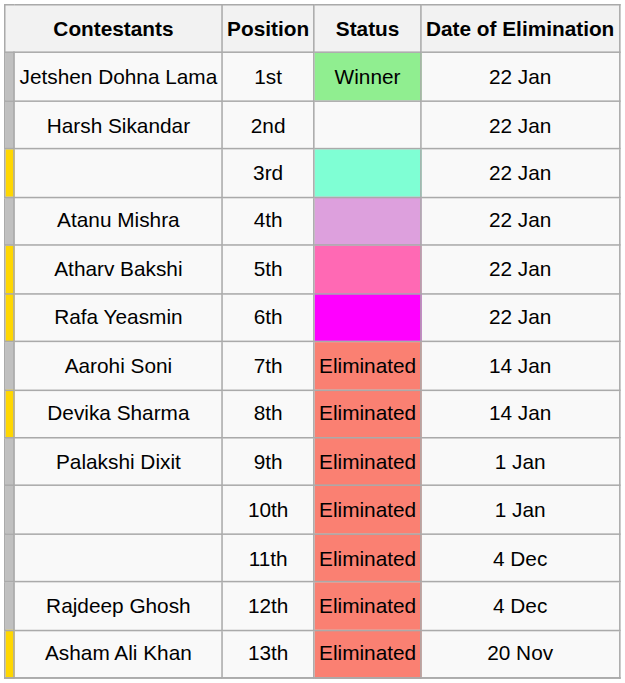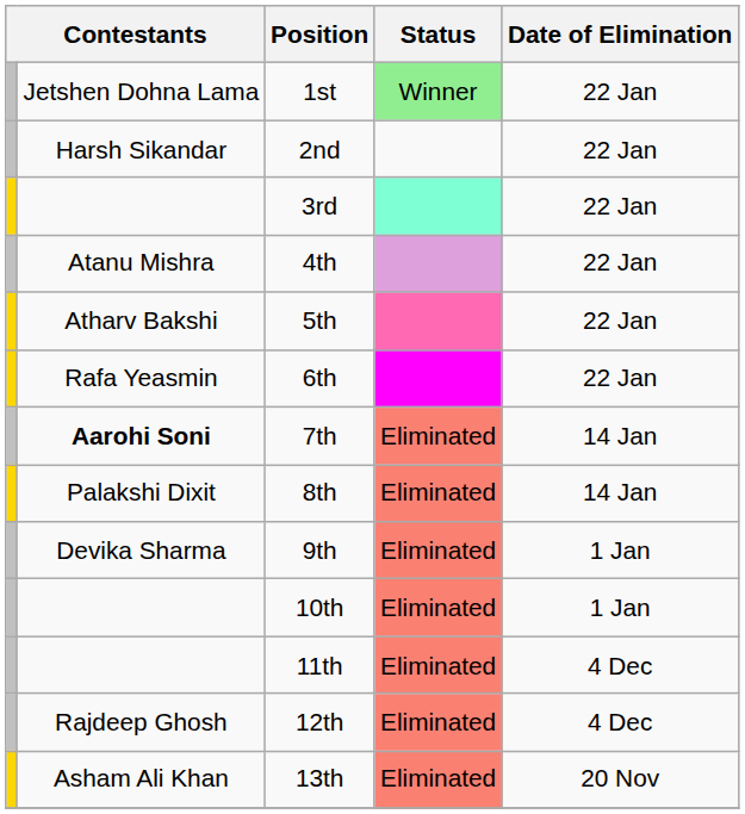 <table class="wikitable sortable" style=" text-align:center; font-size:85%; line-height: 25px; width: auto;">
 <tr>
 <th colspan="2">Contestants</th>
 <th>Position</th>
 <th>Status</th>
 <th>Date of Elimination</th>
 </tr>
 <tr>
 <td bgcolor="silver"></td>
 <td>Jetshen Dohna Lama</td>
 <td>1st</td>
 <td bgcolor=lightgreen>Winner</td>
 <td>22 Jan</td>
 </tr>
 <tr>
 <td bgcolor="silver"></td>
 <td>Harsh Sikandar</td>
 <td>2nd</td>
 <td></td>
 <td>22 Jan</td>
 </tr>
 <tr>
 <td bgcolor=gold></td>
 <td></td>
 <td>3rd</td>
 <td style="background:#7FFFD4"></td>
 <td>22 Jan</td>
 </tr>
 <tr>
 <td bgcolor="silver"></td>
 <td>Atanu Mishra</td>
 <td>4th</td>
 <td style="background:#DDA0DD;"></td>
 <td>22 Jan</td>
 </tr>
 <tr>
 <td bgcolor="gold"></td>
 <td>Atharv Bakshi</td>
 <td>5th</td>
 <td style="background:#FF69B4; text-align:center;"></td>
 <td>22 Jan</td>
 </tr>
 <tr>
 <td bgcolor="gold"></td>
 <td>Rafa Yeasmin</td>
 <td>6th</td>
 <td style="background:#FF00FF;"></td>
 <td>22 Jan</td>
 </tr>
 <tr>
 <td bgcolor="silver"></td>
-<td>Aarohi Soni</td>
+<td><strong>Aarohi Soni</strong></td>
 <td>7th</td>
 <td bgcolor=salmon>Eliminated</td>
 <td>14 Jan</td>
 </tr>
 <tr>
 <td bgcolor="gold"></td>
-<td>Devika Sharma</td>
+<td>Palakshi Dixit</td>
 <td>8th</td>
 <td bgcolor=salmon>Eliminated</td>
 <td>14 Jan</td>
 </tr>
 <tr>
 <td bgcolor="silver"></td>
-<td>Palakshi Dixit</td>
+<td>Devika Sharma</td>
 <td>9th</td>
 <td bgcolor=salmon>Eliminated</td>
 <td>1 Jan</td>
 </tr>
 <tr>
 <td bgcolor="silver"></td>
 <td></td>
 <td>10th</td>
 <td bgcolor=salmon>Eliminated</td>
 <td>1 Jan</td>
 </tr>
 <tr>
 <td bgcolor="silver"></td>
 <td></td>
 <td>11th</td>
 <td bgcolor=salmon>Eliminated</td>
 <td>4 Dec</td>
 </tr>
 <tr>
 <td bgcolor=silver></td>
 <td>Rajdeep Ghosh</td>
 <td>12th</td>
 <td bgcolor=salmon>Eliminated</td>
 <td>4 Dec</td>
 </tr>
 <tr>
 <td bgcolor=gold></td>
 <td>Asham Ali Khan</td>
 <td>13th</td>
 <td bgcolor=salmon>Eliminated</td>
 <td>20 Nov</td>
 </tr>
 <tr>
 </tr>
 </table>
